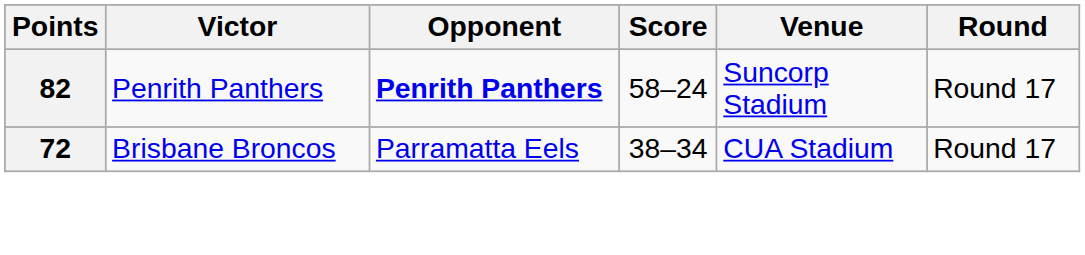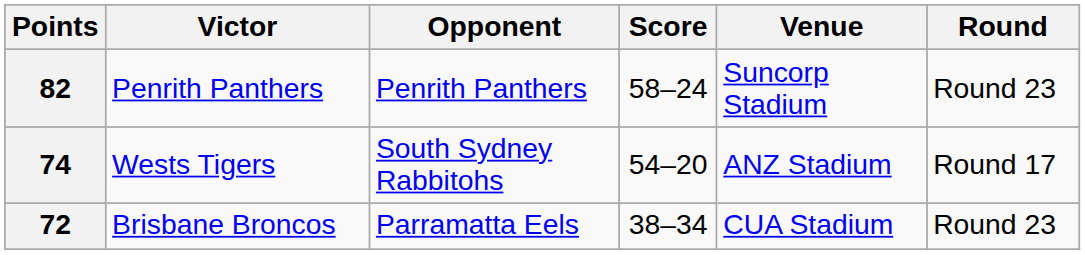 <table class="wikitable" style="text-align:left;">
 <tr>
 <th width=50>Points</th>
 <th width=200>Victor</th>
 <th width=175>Opponent</th>
 <th width=50>Score</th>
 <th width=150>Venue</th>
 <th width=100>Round</th>
 </tr>
 <tr>
 <th>82</th>
 <td> <a href='#'>Penrith Panthers</a></td>
-<td><strong><a href='#'>Penrith Panthers</a></strong></td>
+<td><a href='#'>Penrith Panthers</a></td>
 <td align=center>58–24</td>
 <td><a href='#'>Suncorp Stadium</a></td>
+<td>Round 23</td>
+</tr>
+<tr>
+<th>74</th>
+<td> <a href='#'>Wests Tigers</a></td>
+<td><a href='#'>South Sydney Rabbitohs</a></td>
+<td align=center>54–20</td>
+<td><a href='#'>ANZ Stadium</a></td>
 <td>Round 17</td>
 </tr>
 <tr>
 <th>72</th>
 <td> <a href='#'>Brisbane Broncos</a></td>
 <td><a href='#'>Parramatta Eels</a></td>
 <td align=center>38–34</td>
 <td><a href='#'>CUA Stadium</a></td>
-<td>Round 17</td>
+<td>Round 23</td>
 </tr>
 </table>
